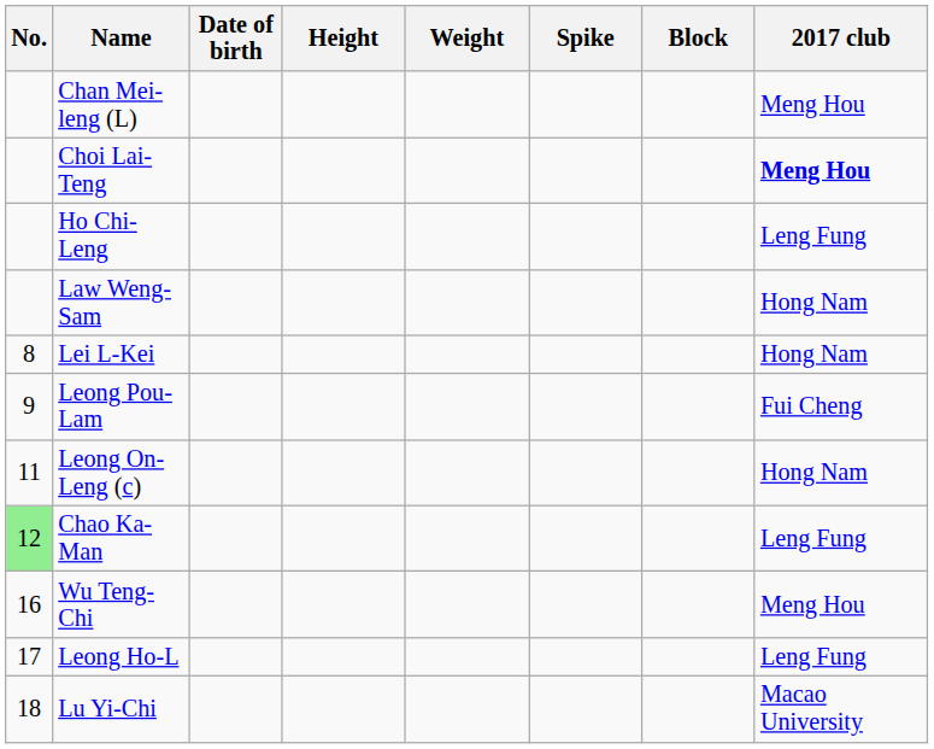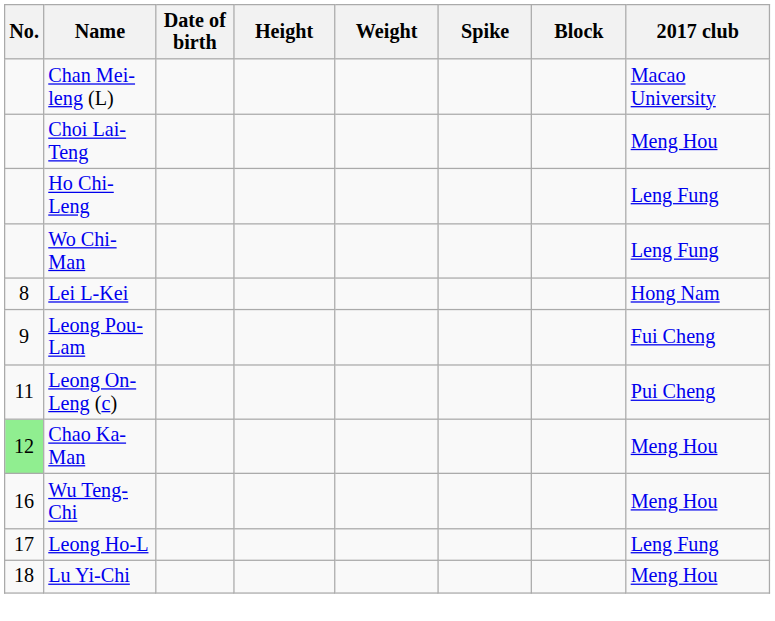 <table class="wikitable sortable" style="text-align:center;">
 <tr>
 <th>No.</th>
 <th style="width:15em">Name</th>
 <th style="width:8em">Date of birth</th>
 <th style="width:11em">Height</th>
 <th style="width:11em">Weight</th>
 <th style="width:11em">Spike</th>
 <th style="width:11em">Block</th>
 <th style="width:16em">2017 club</th>
 </tr>
 <tr>
 <td></td>
 <td align=left><a href='#'>Chan Mei-leng</a> (L)</td>
 <td align=right></td>
 <td></td>
 <td></td>
 <td></td>
 <td></td>
-<td align=left> <a href='#'>Meng Hou</a></td>
+<td align=left> <a href='#'>Macao University</a></td>
 </tr>
 <tr>
 <td></td>
 <td align=left><a href='#'>Choi Lai-Teng</a></td>
 <td align=right></td>
 <td></td>
 <td></td>
 <td></td>
 <td></td>
-<td align=left><strong> <a href='#'>Meng Hou</a></strong></td>
+<td align=left> <a href='#'>Meng Hou</a></td>
 </tr>
 <tr>
 <td></td>
 <td align=left><a href='#'>Ho Chi-Leng</a></td>
 <td align=right></td>
 <td></td>
 <td></td>
 <td></td>
 <td></td>
 <td align=left> <a href='#'>Leng Fung</a></td>
 </tr>
 <tr>
 <td></td>
-<td align=left><a href='#'>Law Weng-Sam</a></td>
+<td align=left><a href='#'>Wo Chi-Man</a></td>
 <td align=right></td>
 <td></td>
 <td></td>
 <td></td>
 <td></td>
-<td align=left> <a href='#'>Hong Nam</a></td>
+<td align=left> <a href='#'>Leng Fung</a></td>
 </tr>
 <tr>
 <td>8</td>
 <td align=left><a href='#'>Lei L-Kei</a></td>
 <td align=right></td>
 <td></td>
 <td></td>
 <td></td>
 <td></td>
 <td align=left> <a href='#'>Hong Nam</a></td>
 </tr>
 <tr>
 <td>9</td>
 <td align=left><a href='#'>Leong Pou-Lam</a></td>
 <td align=right></td>
 <td></td>
 <td></td>
 <td></td>
 <td></td>
 <td align=left> <a href='#'>Fui Cheng</a></td>
 </tr>
 <tr>
 <td>11</td>
 <td align=left><a href='#'>Leong On-Leng</a> (<a href='#'>c</a>)</td>
 <td align=right></td>
 <td></td>
 <td></td>
 <td></td>
 <td></td>
-<td align=left> <a href='#'>Hong Nam</a></td>
+<td align=left> <a href='#'>Pui Cheng</a></td>
 </tr>
 <tr>
 <td style="background: lightgreen;">12</td>
 <td align=left><a href='#'>Chao Ka-Man</a></td>
 <td align=right></td>
 <td></td>
 <td></td>
 <td></td>
 <td></td>
-<td align=left> <a href='#'>Leng Fung</a></td>
+<td align=left> <a href='#'>Meng Hou</a></td>
 </tr>
 <tr>
 <td>16</td>
 <td align=left><a href='#'>Wu Teng-Chi</a></td>
 <td align=right></td>
 <td></td>
 <td></td>
 <td></td>
 <td></td>
 <td align=left> <a href='#'>Meng Hou</a></td>
 </tr>
 <tr>
 <td>17</td>
 <td align=left><a href='#'>Leong Ho-L</a></td>
 <td align=right></td>
 <td></td>
 <td></td>
 <td></td>
 <td></td>
 <td align=left> <a href='#'>Leng Fung</a></td>
 </tr>
 <tr>
 <td>18</td>
 <td align=left><a href='#'>Lu Yi-Chi</a></td>
 <td align=right></td>
 <td></td>
 <td></td>
 <td></td>
 <td></td>
-<td align=left> <a href='#'>Macao University</a></td>
+<td align=left> <a href='#'>Meng Hou</a></td>
 </tr>
 </table>
